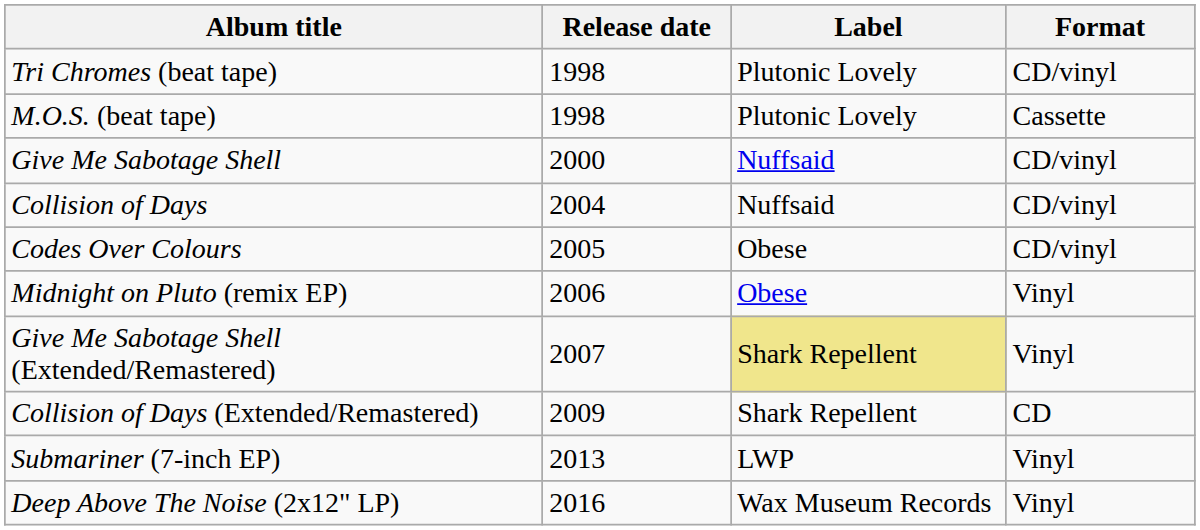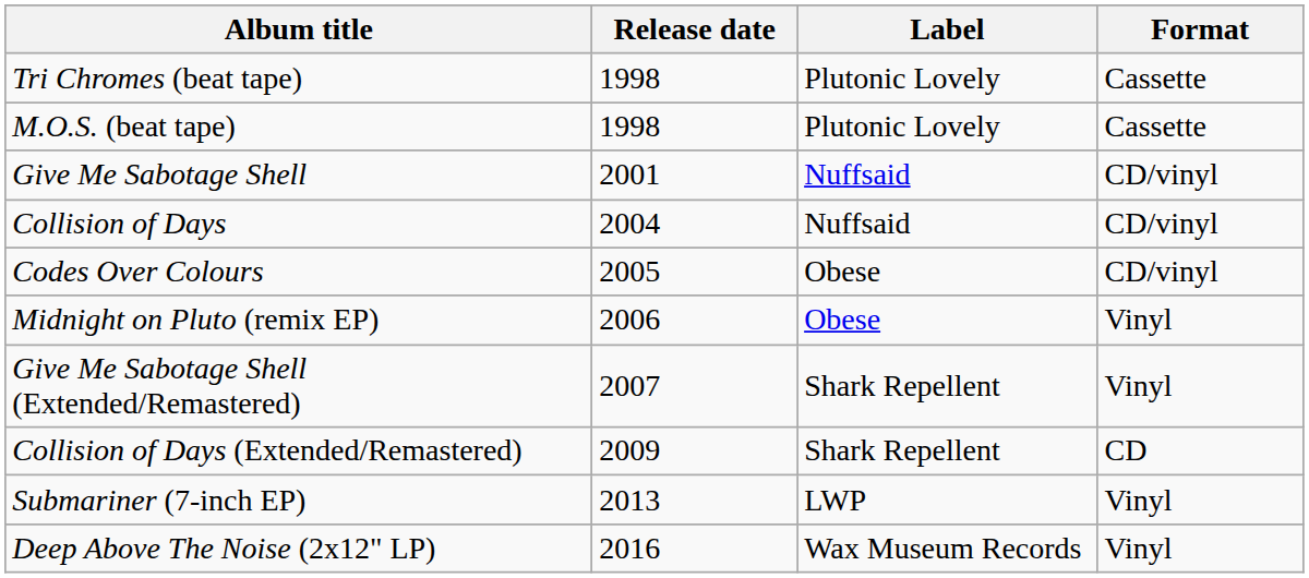 <table class="wikitable sortable">
 <tr>
 <th scope="col" width="300">Album title</th>
 <th scope="col" width="100">Release date</th>
 <th scope="col" width="150">Label</th>
 <th scope="col" width="100">Format</th>
 </tr>
 <tr>
 <td><em>Tri Chromes</em> (beat tape)</td>
 <td>1998</td>
 <td>Plutonic Lovely</td>
-<td>CD/vinyl</td>
+<td>Cassette</td>
 </tr>
 <tr>
 <td><em>M.O.S.</em> (beat tape)</td>
 <td>1998</td>
 <td>Plutonic Lovely</td>
 <td>Cassette</td>
 </tr>
 <tr>
 <td><em>Give Me Sabotage Shell</em></td>
-<td>2000</td>
+<td>2001</td>
 <td><a href='#'>Nuffsaid</a></td>
 <td>CD/vinyl</td>
 </tr>
 <tr>
 <td><em>Collision of Days</em></td>
 <td>2004</td>
 <td>Nuffsaid</td>
 <td>CD/vinyl</td>
 </tr>
 <tr>
 <td><em>Codes Over Colours</em></td>
 <td>2005</td>
 <td>Obese</td>
 <td>CD/vinyl</td>
 </tr>
 <tr>
 <td><em>Midnight on Pluto</em> (remix EP)</td>
 <td>2006</td>
 <td><a href='#'>Obese</a></td>
 <td>Vinyl</td>
 </tr>
 <tr>
 <td><em>Give Me Sabotage Shell</em> (Extended/Remastered)</td>
 <td>2007</td>
-<td style="background: khaki;">Shark Repellent</td>
+<td>Shark Repellent</td>
 <td>Vinyl</td>
 </tr>
 <tr>
 <td><em>Collision of Days</em> (Extended/Remastered)</td>
 <td>2009</td>
 <td>Shark Repellent</td>
 <td>CD</td>
 </tr>
 <tr>
 <td><em>Submariner</em> (7-inch EP)</td>
 <td>2013</td>
 <td>LWP</td>
 <td>Vinyl</td>
 </tr>
 <tr>
 <td><em>Deep Above The Noise</em> (2x12" LP)</td>
 <td>2016</td>
 <td>Wax Museum Records</td>
 <td>Vinyl</td>
 </tr>
 </table>
